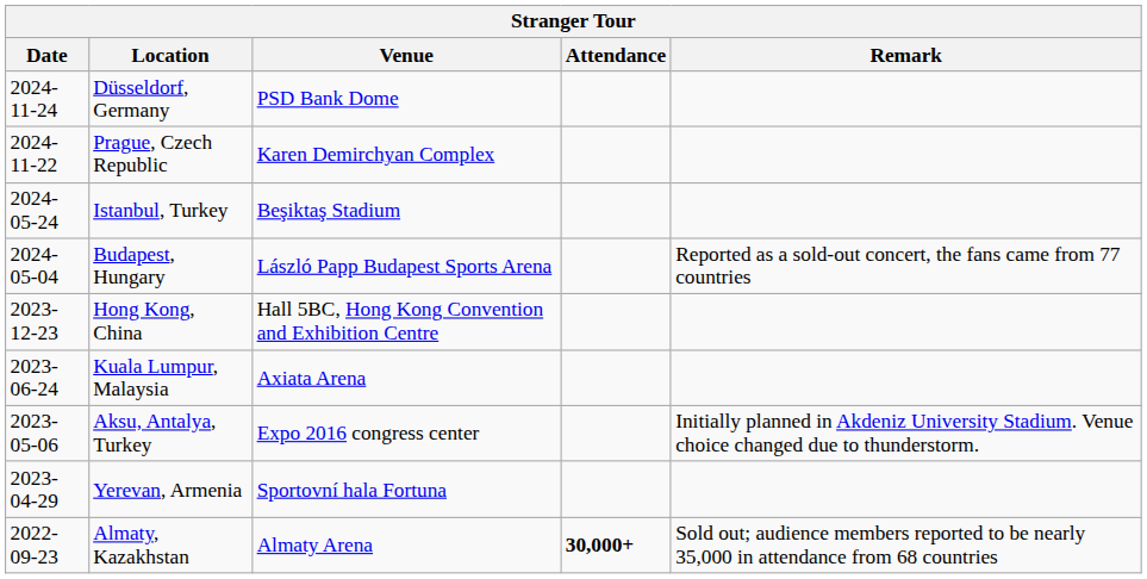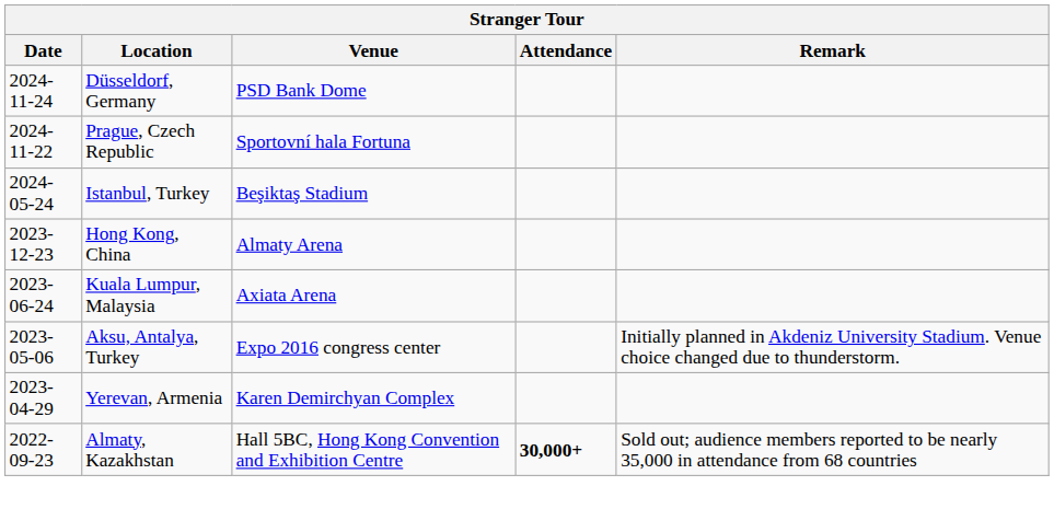 <table class="wikitable collapsible autocollapse" width="100%">
 <tr align="center">
 <th colspan="5">Stranger Tour</th>
 </tr>
 <tr>
 <th>Date</th>
 <th>Location</th>
 <th>Venue</th>
 <th>Attendance</th>
 <th>Remark</th>
 </tr>
 <tr>
 <td>2024-11-24</td>
 <td><a href='#'>Düsseldorf</a>, Germany</td>
 <td><a href='#'>PSD Bank Dome</a></td>
 <td></td>
 <td></td>
 </tr>
 <tr>
 <td>2024-11-22</td>
 <td><a href='#'>Prague</a>, Czech Republic</td>
-<td><a href='#'>Karen Demirchyan Complex</a></td>
+<td><a href='#'>Sportovní hala Fortuna</a></td>
 <td></td>
 <td></td>
 </tr>
 <tr>
 <td>2024-05-24</td>
 <td><a href='#'>Istanbul</a>, Turkey</td>
 <td><a href='#'>Beşiktaş Stadium</a></td>
 <td></td>
 <td></td>
 </tr>
 <tr>
-<td>2024-05-04</td>
-<td><a href='#'>Budapest</a>, Hungary</td>
-<td><a href='#'>László Papp Budapest Sports Arena</a></td>
-<td></td>
-<td>Reported as a sold-out concert, the fans came from 77 countries</td>
-</tr>
-<tr>
 <td>2023-12-23</td>
 <td><a href='#'>Hong Kong</a>, China</td>
-<td>Hall 5BC, <a href='#'>Hong Kong Convention and Exhibition Centre</a></td>
+<td><a href='#'>Almaty Arena</a></td>
 <td></td>
 <td></td>
 </tr>
 <tr>
 <td>2023-06-24</td>
 <td><a href='#'>Kuala Lumpur</a>, Malaysia</td>
 <td><a href='#'>Axiata Arena</a></td>
 <td></td>
 <td></td>
 </tr>
 <tr>
 <td>2023-05-06</td>
 <td><a href='#'>Aksu, Antalya</a>, Turkey</td>
 <td><a href='#'>Expo 2016</a> congress center</td>
 <td></td>
 <td>Initially planned in <a href='#'>Akdeniz University Stadium</a>. Venue choice changed due to thunderstorm.</td>
 </tr>
 <tr>
 <td>2023-04-29</td>
 <td><a href='#'>Yerevan</a>, Armenia</td>
-<td><a href='#'>Sportovní hala Fortuna</a></td>
+<td><a href='#'>Karen Demirchyan Complex</a></td>
 <td></td>
 </tr>
 <tr>
 <td>2022-09-23</td>
 <td><a href='#'>Almaty</a>, Kazakhstan</td>
-<td><a href='#'>Almaty Arena</a></td>
+<td>Hall 5BC, <a href='#'>Hong Kong Convention and Exhibition Centre</a></td>
 <td><strong>30,000+</strong></td>
 <td>Sold out; audience members reported to be nearly 35,000 in attendance from 68 countries</td>
 </tr>
 </table>
